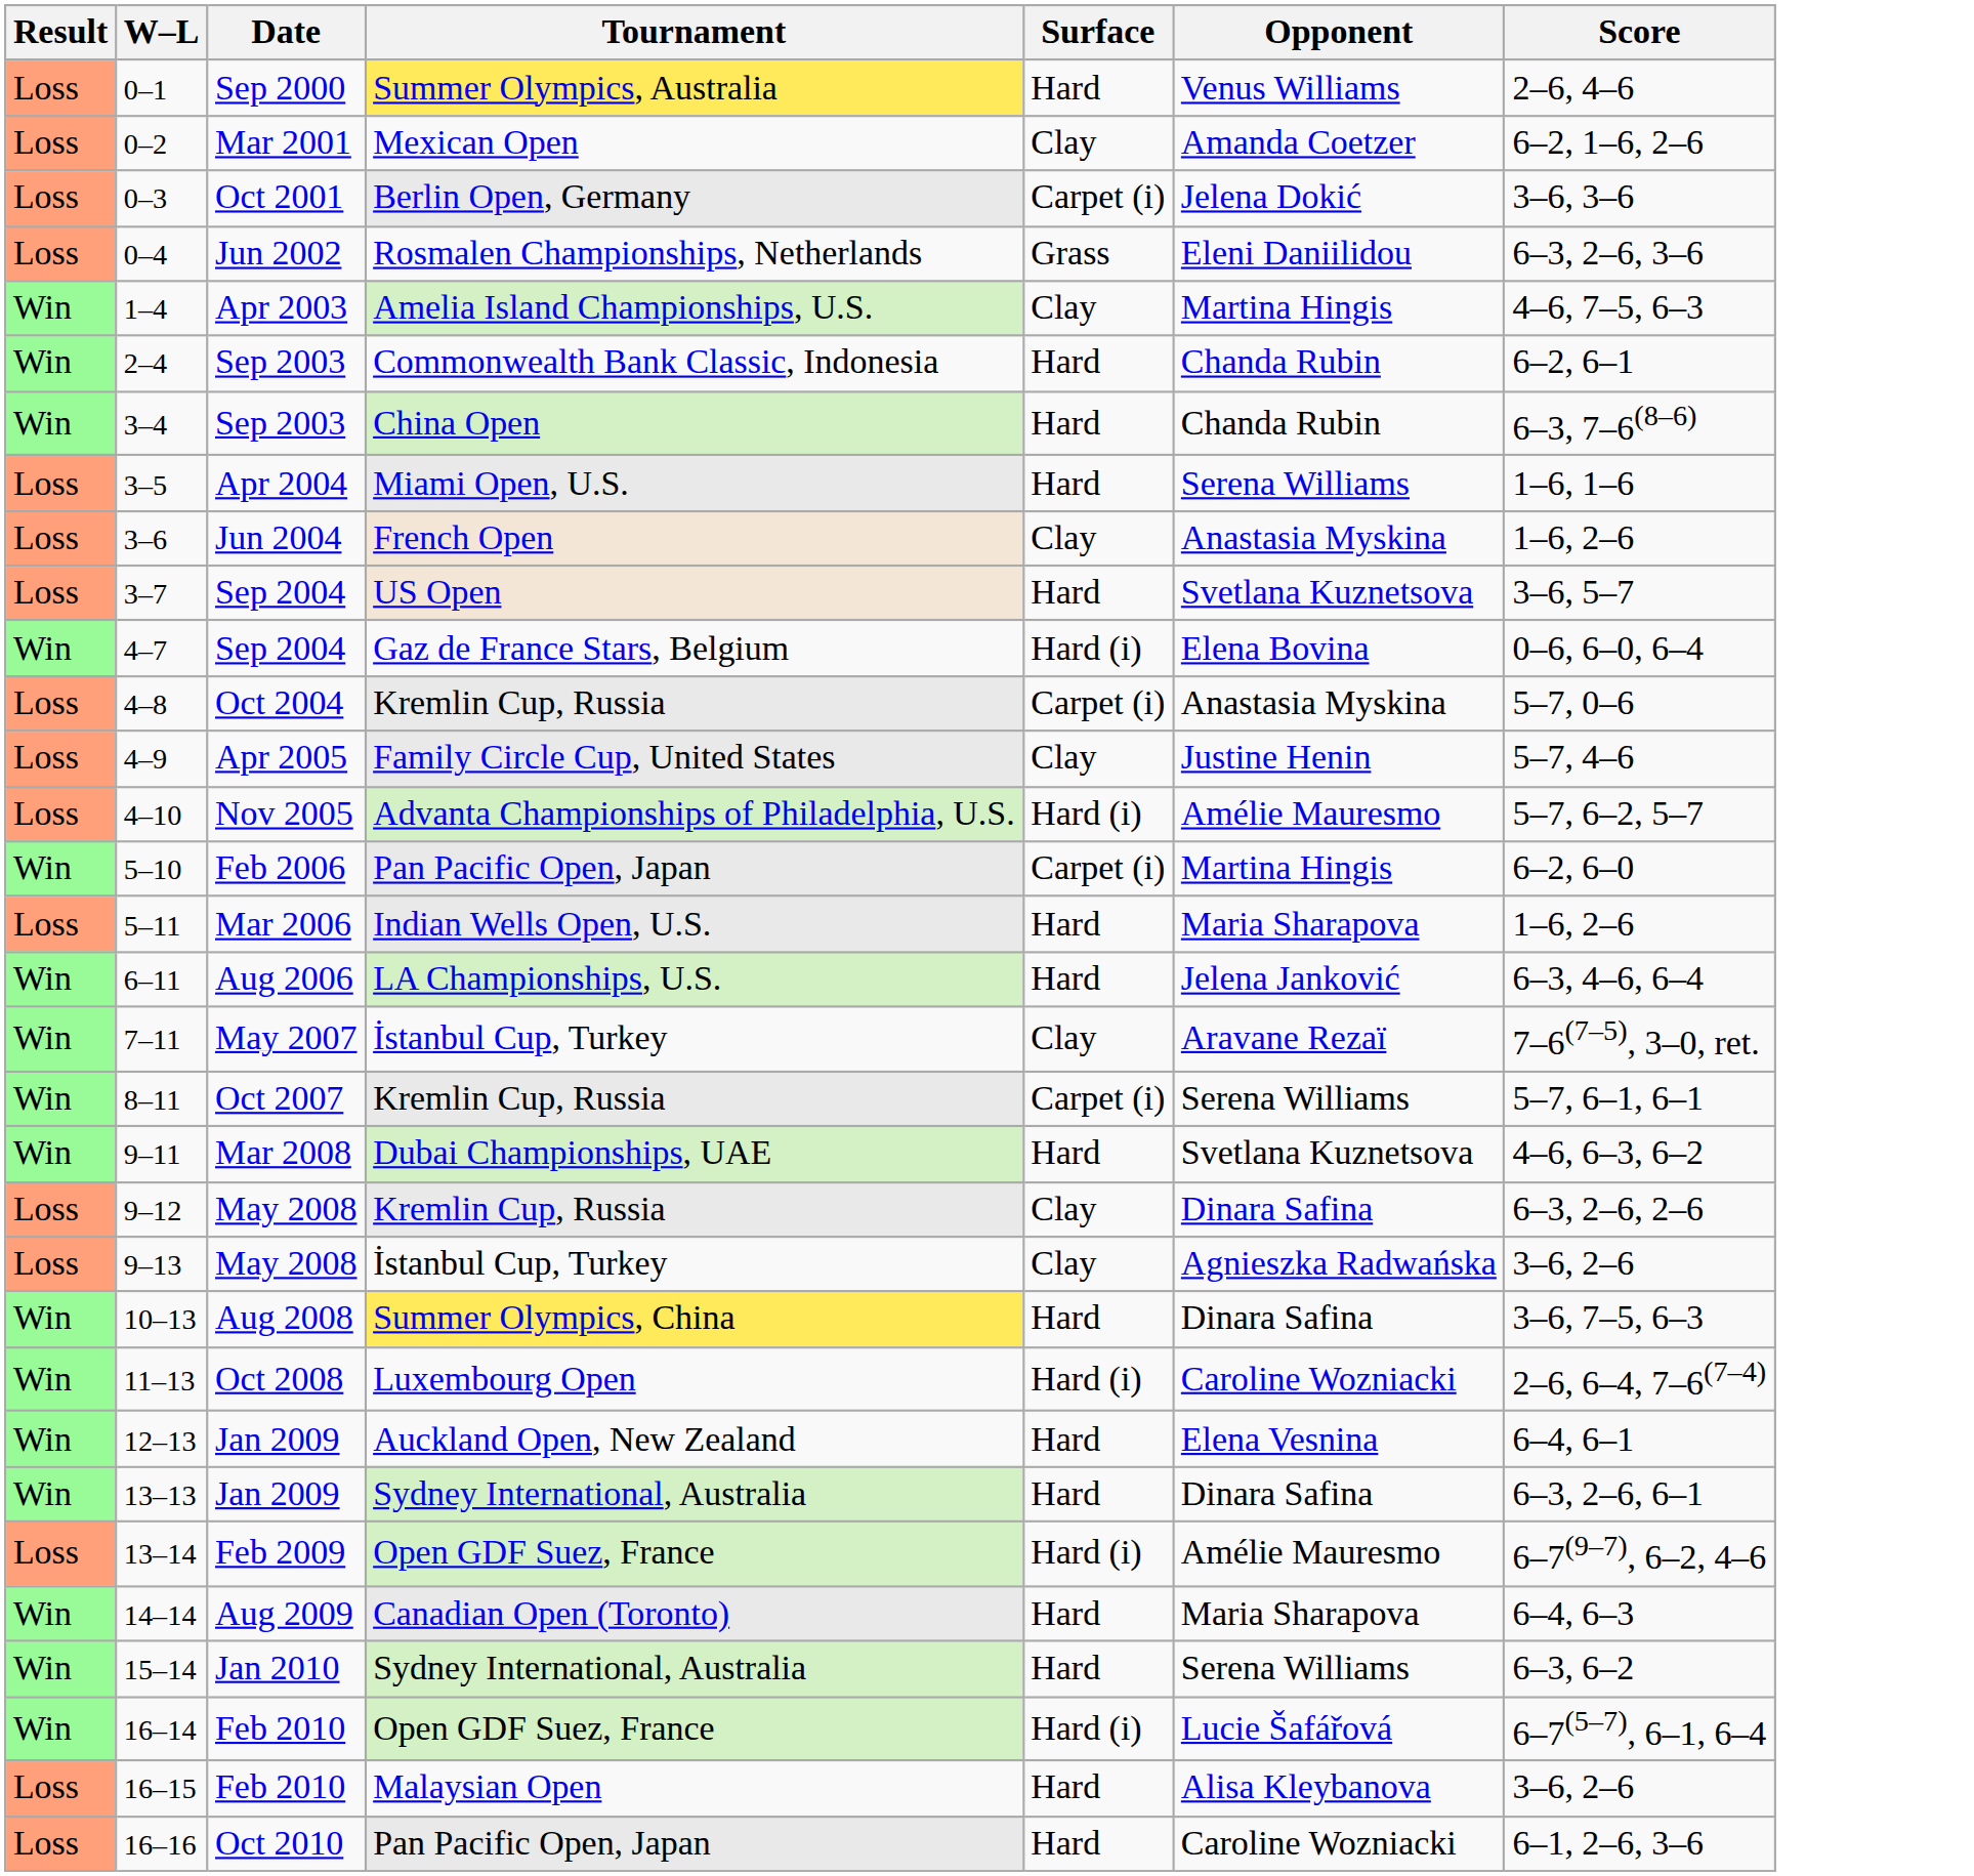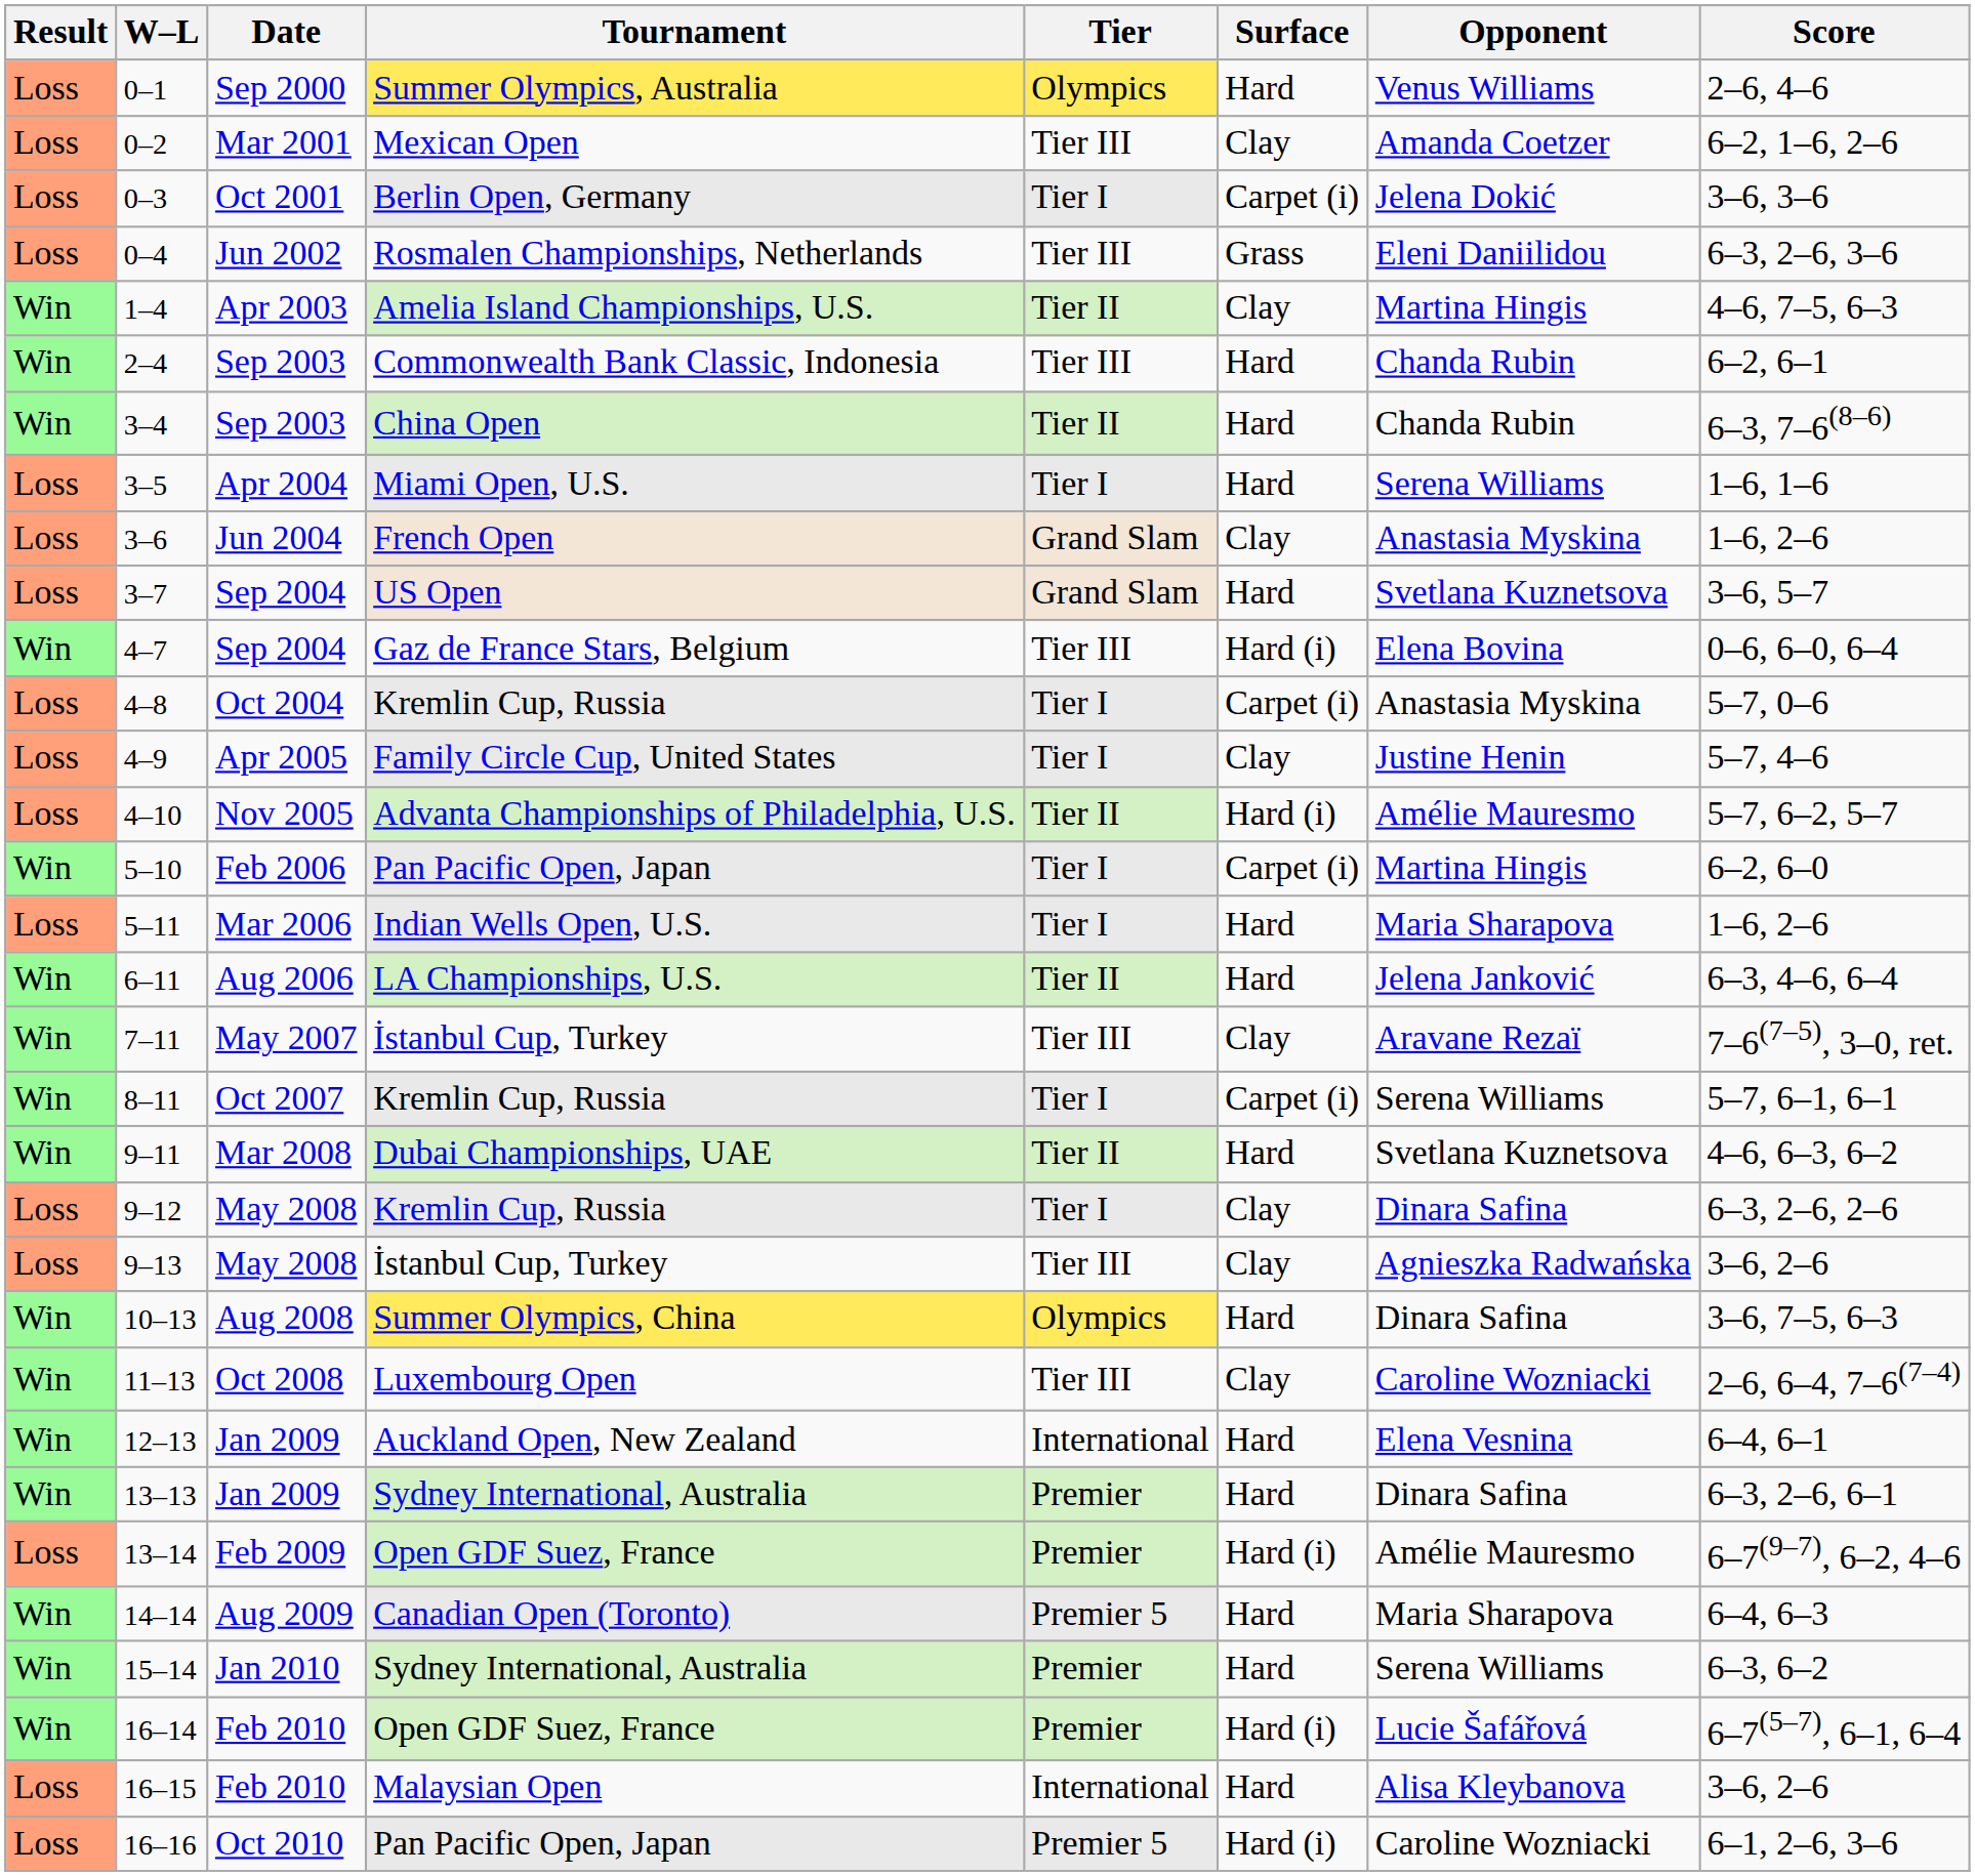 <table class="sortable wikitable">
 <tr>
 <th>Result</th>
 <th class="unsortable">W–L</th>
 <th>Date</th>
 <th>Tournament</th>
+<th>Tier</th>
 <th>Surface</th>
 <th>Opponent</th>
 <th class="unsortable">Score</th>
 </tr>
 <tr>
 <td style="background:#ffa07a;">Loss</td>
 <td><small>0–1</small></td>
 <td><a href='#'>Sep 2000</a></td>
 <td style="background:#ffea5c;"><a href='#'>Summer Olympics</a>, Australia</td>
+<td style="background:#ffea5c;">Olympics</td>
 <td>Hard</td>
 <td> <a href='#'>Venus Williams</a></td>
 <td>2–6, 4–6</td>
 </tr>
 <tr>
 <td style="background:#ffa07a;">Loss</td>
 <td><small>0–2</small></td>
 <td><a href='#'>Mar 2001</a></td>
 <td><a href='#'>Mexican Open</a></td>
+<td>Tier III</td>
 <td>Clay</td>
 <td> <a href='#'>Amanda Coetzer</a></td>
 <td>6–2, 1–6, 2–6</td>
 </tr>
 <tr>
 <td style="background:#ffa07a;">Loss</td>
 <td><small>0–3</small></td>
 <td><a href='#'>Oct 2001</a></td>
 <td style="background:#e9e9e9;"><a href='#'>Berlin Open</a>, Germany</td>
+<td style="background:#e9e9e9;">Tier I</td>
 <td>Carpet (i)</td>
 <td> <a href='#'>Jelena Dokić</a></td>
 <td>3–6, 3–6</td>
 </tr>
 <tr>
 <td style="background:#ffa07a;">Loss</td>
 <td><small>0–4</small></td>
 <td><a href='#'>Jun 2002</a></td>
 <td><a href='#'>Rosmalen Championships</a>, Netherlands</td>
+<td>Tier III</td>
 <td>Grass</td>
 <td> <a href='#'>Eleni Daniilidou</a></td>
 <td>6–3, 2–6, 3–6</td>
 </tr>
 <tr>
 <td style="background:#98fb98;">Win</td>
 <td><small>1–4</small></td>
 <td><a href='#'>Apr 2003</a></td>
 <td style="background:#d4f1c5;"><a href='#'>Amelia Island Championships</a>, U.S.</td>
+<td style="background:#d4f1c5;">Tier II</td>
 <td>Clay</td>
 <td> <a href='#'>Martina Hingis</a></td>
 <td>4–6, 7–5, 6–3</td>
 </tr>
 <tr>
 <td style="background:#98fb98;">Win</td>
 <td><small>2–4</small></td>
 <td><a href='#'>Sep 2003</a></td>
 <td><a href='#'>Commonwealth Bank Classic</a>, Indonesia</td>
+<td>Tier III</td>
 <td>Hard</td>
 <td> <a href='#'>Chanda Rubin</a></td>
 <td>6–2, 6–1</td>
 </tr>
 <tr>
 <td style="background:#98fb98;">Win</td>
 <td><small>3–4</small></td>
 <td><a href='#'>Sep 2003</a></td>
 <td style="background:#d4f1c5;"><a href='#'>China Open</a></td>
+<td style="background:#d4f1c5;">Tier II</td>
 <td>Hard</td>
 <td> Chanda Rubin</td>
 <td>6–3, 7–6<sup>(8–6)</sup></td>
 </tr>
 <tr>
 <td style="background:#ffa07a;">Loss</td>
 <td><small>3–5</small></td>
 <td><a href='#'>Apr 2004</a></td>
 <td style="background:#e9e9e9;"><a href='#'>Miami Open</a>, U.S.</td>
+<td style="background:#e9e9e9;">Tier I</td>
 <td>Hard</td>
 <td> <a href='#'>Serena Williams</a></td>
 <td>1–6, 1–6</td>
 </tr>
 <tr>
 <td style="background:#ffa07a;">Loss</td>
 <td><small>3–6</small></td>
 <td><a href='#'>Jun 2004</a></td>
 <td style="background:#f3e6d7;"><a href='#'>French Open</a></td>
+<td style="background:#f3e6d7;">Grand Slam</td>
 <td>Clay</td>
 <td> <a href='#'>Anastasia Myskina</a></td>
 <td>1–6, 2–6</td>
 </tr>
 <tr>
 <td style="background:#ffa07a;">Loss</td>
 <td><small>3–7</small></td>
 <td><a href='#'>Sep 2004</a></td>
 <td style="background:#f3e6d7;"><a href='#'>US Open</a></td>
+<td style="background:#f3e6d7;">Grand Slam</td>
 <td>Hard</td>
 <td> <a href='#'>Svetlana Kuznetsova</a></td>
 <td>3–6, 5–7</td>
 </tr>
 <tr>
 <td style="background:#98fb98;">Win</td>
 <td><small>4–7</small></td>
 <td><a href='#'>Sep 2004</a></td>
 <td><a href='#'>Gaz de France Stars</a>, Belgium</td>
+<td>Tier III</td>
 <td>Hard (i)</td>
 <td> <a href='#'>Elena Bovina</a></td>
 <td>0–6, 6–0, 6–4</td>
 </tr>
 <tr>
 <td style="background:#ffa07a;">Loss</td>
 <td><small>4–8</small></td>
 <td><a href='#'>Oct 2004</a></td>
 <td style="background:#e9e9e9;">Kremlin Cup, Russia</td>
+<td style="background:#e9e9e9;">Tier I</td>
 <td>Carpet (i)</td>
 <td> Anastasia Myskina</td>
 <td>5–7, 0–6</td>
 </tr>
 <tr>
 <td style="background:#ffa07a;">Loss</td>
 <td><small>4–9</small></td>
 <td><a href='#'>Apr 2005</a></td>
 <td style="background:#e9e9e9;"><a href='#'>Family Circle Cup</a>, United States</td>
+<td style="background:#e9e9e9;">Tier I</td>
 <td>Clay</td>
 <td> <a href='#'>Justine Henin</a></td>
 <td>5–7, 4–6</td>
 </tr>
 <tr>
 <td style="background:#ffa07a;">Loss</td>
 <td><small>4–10</small></td>
 <td><a href='#'>Nov 2005</a></td>
 <td style="background:#d4f1c5;"><a href='#'>Advanta Championships of Philadelphia</a>, U.S.</td>
+<td style="background:#d4f1c5;">Tier II</td>
 <td>Hard (i)</td>
 <td> <a href='#'>Amélie Mauresmo</a></td>
 <td>5–7, 6–2, 5–7</td>
 </tr>
 <tr>
 <td style="background:#98fb98;">Win</td>
 <td><small>5–10</small></td>
 <td><a href='#'>Feb 2006</a></td>
 <td style="background:#e9e9e9;"><a href='#'>Pan Pacific Open</a>, Japan</td>
+<td style="background:#e9e9e9;">Tier I</td>
 <td>Carpet (i)</td>
 <td> <a href='#'>Martina Hingis</a></td>
 <td>6–2, 6–0</td>
 </tr>
 <tr>
 <td style="background:#ffa07a;">Loss</td>
 <td><small>5–11</small></td>
 <td><a href='#'>Mar 2006</a></td>
 <td style="background:#e9e9e9;"><a href='#'>Indian Wells Open</a>, U.S.</td>
+<td style="background:#e9e9e9;">Tier I</td>
 <td>Hard</td>
 <td> <a href='#'>Maria Sharapova</a></td>
 <td>1–6, 2–6</td>
 </tr>
 <tr>
 <td style="background:#98fb98;">Win</td>
 <td><small>6–11</small></td>
 <td><a href='#'>Aug 2006</a></td>
 <td style="background:#d4f1c5;"><a href='#'>LA Championships</a>, U.S.</td>
+<td style="background:#d4f1c5;">Tier II</td>
 <td>Hard</td>
 <td> <a href='#'>Jelena Janković</a></td>
 <td>6–3, 4–6, 6–4</td>
 </tr>
 <tr>
 <td style="background:#98fb98;">Win</td>
 <td><small>7–11</small></td>
 <td><a href='#'>May 2007</a></td>
 <td><a href='#'>İstanbul Cup</a>, Turkey</td>
+<td>Tier III</td>
 <td>Clay</td>
 <td> <a href='#'>Aravane Rezaï</a></td>
 <td>7–6<sup>(7–5)</sup>, 3–0, ret.</td>
 </tr>
 <tr>
 <td style="background:#98fb98;">Win</td>
 <td><small>8–11</small></td>
 <td><a href='#'>Oct 2007</a></td>
 <td style="background:#e9e9e9;">Kremlin Cup, Russia</td>
+<td style="background:#e9e9e9;">Tier I</td>
 <td>Carpet (i)</td>
 <td> Serena Williams</td>
 <td>5–7, 6–1, 6–1</td>
 </tr>
 <tr>
 <td style="background:#98fb98;">Win</td>
 <td><small>9–11</small></td>
 <td><a href='#'>Mar 2008</a></td>
 <td style="background:#d4f1c5;"><a href='#'>Dubai Championships</a>, UAE</td>
+<td style="background:#d4f1c5;">Tier II</td>
 <td>Hard</td>
 <td> Svetlana Kuznetsova</td>
 <td>4–6, 6–3, 6–2</td>
 </tr>
 <tr>
 <td style="background:#ffa07a;">Loss</td>
 <td><small>9–12</small></td>
 <td><a href='#'>May 2008</a></td>
 <td style="background:#e9e9e9;"><a href='#'>Kremlin Cup</a>, Russia</td>
+<td style="background:#e9e9e9;">Tier I</td>
 <td>Clay</td>
 <td> <a href='#'>Dinara Safina</a></td>
 <td>6–3, 2–6, 2–6</td>
 </tr>
 <tr>
 <td style="background:#ffa07a;">Loss</td>
 <td><small>9–13</small></td>
 <td><a href='#'>May 2008</a></td>
 <td>İstanbul Cup, Turkey</td>
+<td>Tier III</td>
 <td>Clay</td>
 <td> <a href='#'>Agnieszka Radwańska</a></td>
 <td>3–6, 2–6</td>
 </tr>
 <tr>
 <td style="background:#98fb98;">Win</td>
 <td><small>10–13</small></td>
 <td><a href='#'>Aug 2008</a></td>
 <td style="background:#ffea5c;"><a href='#'>Summer Olympics</a>, China</td>
+<td style="background:#ffea5c;">Olympics</td>
 <td>Hard</td>
 <td> Dinara Safina</td>
 <td>3–6, 7–5, 6–3</td>
 </tr>
 <tr>
 <td style="background:#98fb98;">Win</td>
 <td><small>11–13</small></td>
 <td><a href='#'>Oct 2008</a></td>
 <td><a href='#'>Luxembourg Open</a></td>
-<td>Hard (i)</td>
+<td>Tier III</td>
+<td>Clay</td>
 <td> <a href='#'>Caroline Wozniacki</a></td>
 <td>2–6, 6–4, 7–6<sup>(7–4)</sup></td>
 </tr>
 <tr>
 <td style="background:#98fb98;">Win</td>
 <td><small>12–13</small></td>
 <td><a href='#'>Jan 2009</a></td>
 <td><a href='#'>Auckland Open</a>, New Zealand</td>
+<td>International</td>
 <td>Hard</td>
 <td> <a href='#'>Elena Vesnina</a></td>
 <td>6–4, 6–1</td>
 </tr>
 <tr>
 <td style="background:#98fb98;">Win</td>
 <td><small>13–13</small></td>
 <td><a href='#'>Jan 2009</a></td>
 <td style="background:#d4f1c5;"><a href='#'>Sydney International</a>, Australia</td>
+<td style="background:#d4f1c5;">Premier</td>
 <td>Hard</td>
 <td> Dinara Safina</td>
 <td>6–3, 2–6, 6–1</td>
 </tr>
 <tr>
 <td style="background:#ffa07a;">Loss</td>
 <td><small>13–14</small></td>
 <td><a href='#'>Feb 2009</a></td>
 <td style="background:#d4f1c5;"><a href='#'>Open GDF Suez</a>, France</td>
+<td style="background:#d4f1c5;">Premier</td>
 <td>Hard (i)</td>
 <td> Amélie Mauresmo</td>
 <td>6–7<sup>(9–7)</sup>, 6–2, 4–6</td>
 </tr>
 <tr>
 <td style="background:#98fb98;">Win</td>
 <td><small>14–14</small></td>
 <td><a href='#'>Aug 2009</a></td>
 <td style="background:#e9e9e9;"><a href='#'>Canadian Open (Toronto)</a></td>
+<td style="background:#e9e9e9;">Premier 5</td>
 <td>Hard</td>
 <td> Maria Sharapova</td>
 <td>6–4, 6–3</td>
 </tr>
 <tr>
 <td style="background:#98fb98;">Win</td>
 <td><small>15–14</small></td>
 <td><a href='#'>Jan 2010</a></td>
 <td style="background:#d4f1c5;">Sydney International, Australia</td>
+<td style="background:#d4f1c5;">Premier</td>
 <td>Hard</td>
 <td> Serena Williams</td>
 <td>6–3, 6–2</td>
 </tr>
 <tr>
 <td style="background:#98fb98;">Win</td>
 <td><small>16–14</small></td>
 <td><a href='#'>Feb 2010</a></td>
 <td style="background:#d4f1c5;">Open GDF Suez, France</td>
+<td style="background:#d4f1c5;">Premier</td>
 <td>Hard (i)</td>
 <td> <a href='#'>Lucie Šafářová</a></td>
 <td>6–7<sup>(5–7)</sup>, 6–1, 6–4</td>
 </tr>
 <tr>
 <td style="background:#ffa07a;">Loss</td>
 <td><small>16–15</small></td>
 <td><a href='#'>Feb 2010</a></td>
 <td><a href='#'>Malaysian Open</a></td>
+<td>International</td>
 <td>Hard</td>
 <td> <a href='#'>Alisa Kleybanova</a></td>
 <td>3–6, 2–6</td>
 </tr>
 <tr>
 <td style="background:#ffa07a;">Loss</td>
 <td><small>16–16</small></td>
 <td><a href='#'>Oct 2010</a></td>
 <td style="background:#e9e9e9;">Pan Pacific Open, Japan</td>
-<td>Hard</td>
+<td style="background:#e9e9e9;">Premier 5</td>
+<td>Hard (i)</td>
 <td> Caroline Wozniacki</td>
 <td>6–1, 2–6, 3–6</td>
 </tr>
 </table>
